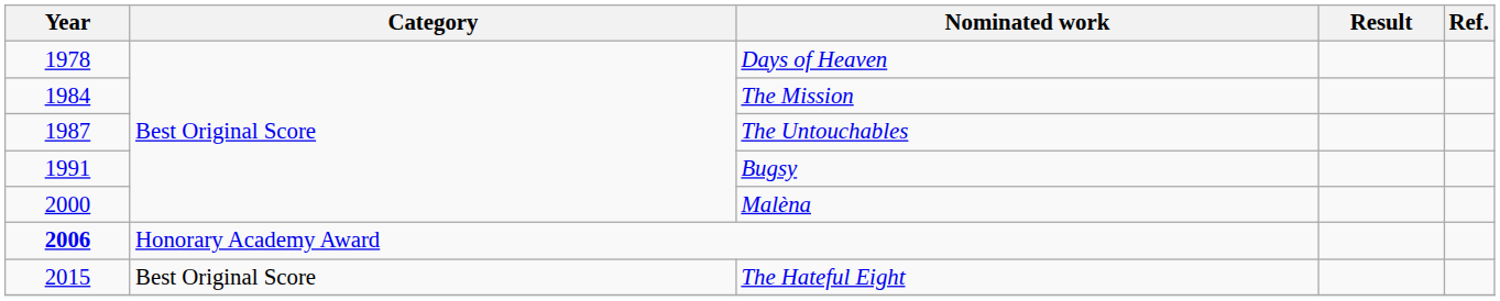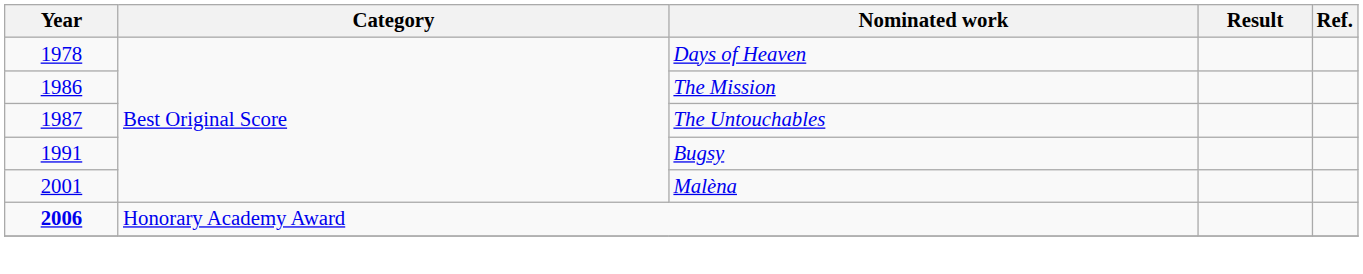 <table class=wikitable>
 <tr>
 <th scope="col" style="width:5em;">Year</th>
 <th scope="col" style="width:26em;">Category</th>
 <th scope="col" style="width:25em;">Nominated work</th>
 <th scope="col" style="width:5em;">Result</th>
 <th>Ref.</th>
 </tr>
 <tr>
 <td style="text-align:center;"><a href='#'>1978</a></td>
 <td rowspan=5><a href='#'>Best Original Score</a></td>
 <td><em><a href='#'>Days of Heaven</a></em></td>
 <td></td>
 <td style="text-align:center;"></td>
 </tr>
 <tr>
-<td style="text-align:center;"><a href='#'>1984</a></td>
+<td style="text-align:center;"><a href='#'>1986</a></td>
 <td><em><a href='#'>The Mission</a></em></td>
 <td></td>
 <td style="text-align:center;"></td>
 </tr>
 <tr>
 <td style="text-align:center;"><a href='#'>1987</a></td>
 <td><em><a href='#'>The Untouchables</a></em></td>
 <td></td>
 <td style="text-align:center;"></td>
 </tr>
 <tr>
 <td style="text-align:center;"><a href='#'>1991</a></td>
 <td><em><a href='#'>Bugsy</a></em></td>
 <td></td>
 <td style="text-align:center;"></td>
 </tr>
 <tr>
-<td style="text-align:center;"><a href='#'>2000</a></td>
+<td style="text-align:center;"><a href='#'>2001</a></td>
 <td><em><a href='#'>Malèna</a></em></td>
 <td></td>
 <td style="text-align:center;"></td>
 </tr>
 <tr>
 <td style="text-align:center;"><strong><a href='#'>2006</a></strong></td>
 <td colspan=2><a href='#'>Honorary Academy Award</a></td>
 <td></td>
 <td style="text-align:center;"></td>
 </tr>
 <tr>
-<td style="text-align:center;"><a href='#'>2015</a></td>
-<td>Best Original Score</td>
-<td><em><a href='#'>The Hateful Eight</a></em></td>
-<td></td>
-<td style="text-align:center;"></td>
-</tr>
-<tr>
 </tr>
 </table>
